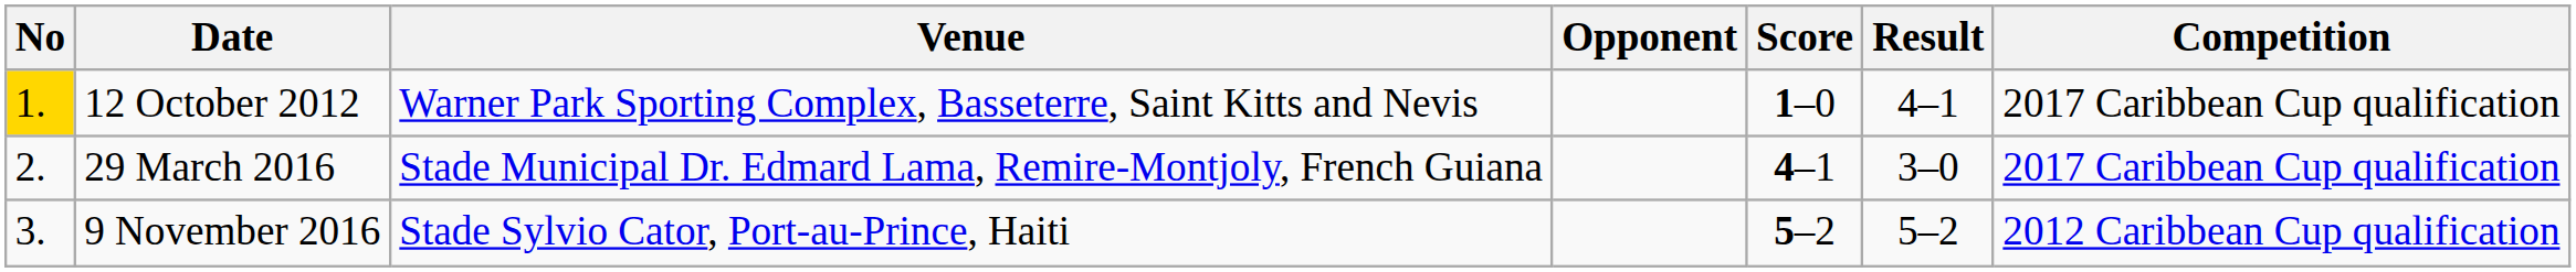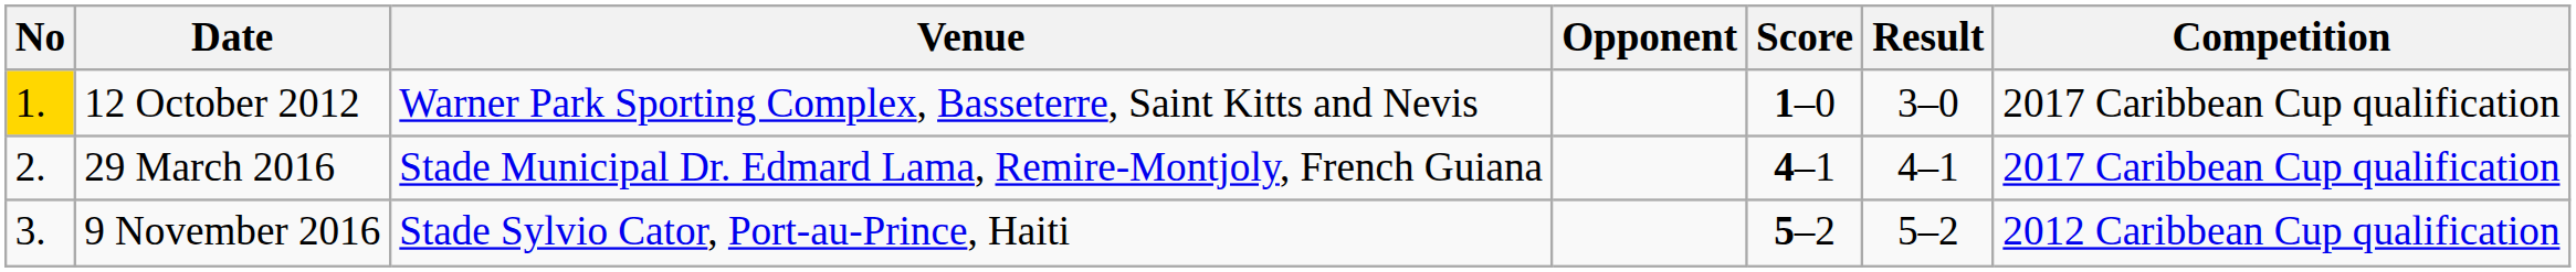 <table class="wikitable">
 <tr>
 <th>No</th>
 <th>Date</th>
 <th>Venue</th>
 <th>Opponent</th>
 <th>Score</th>
 <th>Result</th>
 <th>Competition</th>
 </tr>
 <tr>
 <td style="background: gold;">1.</td>
 <td>12 October 2012</td>
 <td><a href='#'>Warner Park Sporting Complex</a>, <a href='#'>Basseterre</a>, Saint Kitts and Nevis</td>
 <td></td>
 <td align=center><strong>1</strong>–0</td>
-<td align=center>4–1</td>
+<td align=center>3–0</td>
 <td>2017 Caribbean Cup qualification</td>
 </tr>
 <tr>
 <td>2.</td>
 <td>29 March 2016</td>
 <td><a href='#'>Stade Municipal Dr. Edmard Lama</a>, <a href='#'>Remire-Montjoly</a>, French Guiana</td>
 <td></td>
 <td align=center><strong>4</strong>–1</td>
-<td align=center>3–0</td>
+<td align=center>4–1</td>
 <td><a href='#'>2017 Caribbean Cup qualification</a></td>
 </tr>
 <tr>
 <td>3.</td>
 <td>9 November 2016</td>
 <td><a href='#'>Stade Sylvio Cator</a>, <a href='#'>Port-au-Prince</a>, Haiti</td>
 <td></td>
 <td align=center><strong>5</strong>–2</td>
 <td align=center>5–2</td>
 <td><a href='#'>2012 Caribbean Cup qualification</a></td>
 </tr>
 </table>
